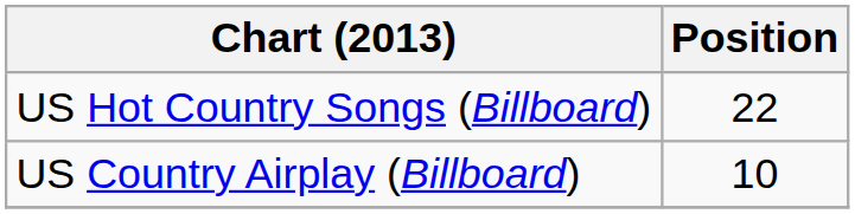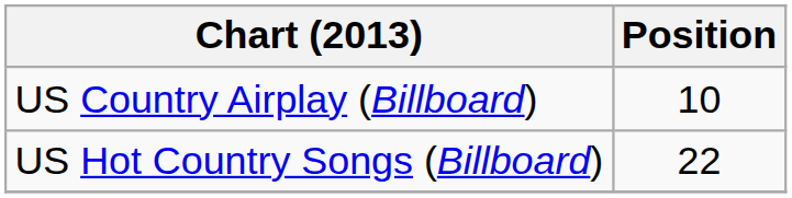 <table class="wikitable sortable">
 <tr>
 <th scope="col">Chart (2013)</th>
 <th scope="col">Position</th>
 </tr>
 <tr>
+<td>US <a href='#'>Country Airplay</a> (<em><a href='#'>Billboard</a></em>)</td>
+<td align="center">10</td>
+</tr>
+<tr>
 <td>US <a href='#'>Hot Country Songs</a> (<em><a href='#'>Billboard</a></em>)</td>
 <td align="center">22</td>
 </tr>
 <tr>
-<td>US <a href='#'>Country Airplay</a> (<em><a href='#'>Billboard</a></em>)</td>
-<td align="center">10</td>
-</tr>
-<tr>
 </tr>
 </table>
